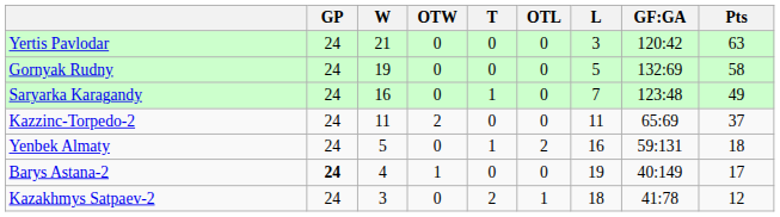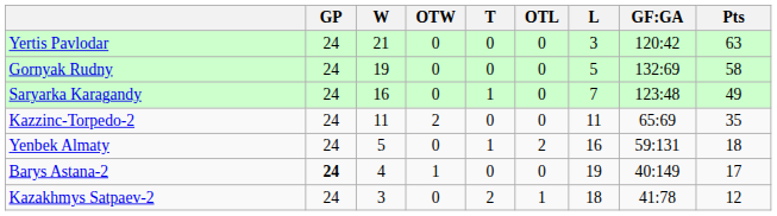 <table class="wikitable" width="60%">
 <tr>
 <th width="30%" bgcolor="#e0e0e0"></th>
 <th width="5%" bgcolor="#e0e0e0">GP</th>
 <th width="5%" bgcolor="#e0e0e0">W</th>
 <th width="5%" bgcolor="#e0e0e0">OTW</th>
 <th width="5%" bgcolor="#e0e0e0">T</th>
 <th width="5%" bgcolor="#e0e0e0">OTL</th>
 <th width="5%" bgcolor="#e0e0e0">L</th>
 <th width="7.5%" bgcolor="#e0e0e0">GF:GA</th>
 <th width="7.5%" bgcolor="#e0e0e0">Pts</th>
 </tr>
 <tr align="center" bgcolor="#CCFFCC">
 <td align="left"><a href='#'>Yertis Pavlodar</a></td>
 <td>24</td>
 <td>21</td>
 <td>0</td>
 <td>0</td>
 <td>0</td>
 <td>3</td>
 <td>120:42</td>
 <td>63</td>
 </tr>
 <tr align="center" bgcolor="#CCFFCC">
 <td align="left"><a href='#'>Gornyak Rudny</a></td>
 <td>24</td>
 <td>19</td>
 <td>0</td>
 <td>0</td>
 <td>0</td>
 <td>5</td>
 <td>132:69</td>
 <td>58</td>
 </tr>
 <tr align="center" bgcolor="#CCFFCC">
 <td align="left"><a href='#'>Saryarka Karagandy</a></td>
 <td>24</td>
 <td>16</td>
 <td>0</td>
 <td>1</td>
 <td>0</td>
 <td>7</td>
 <td>123:48</td>
 <td>49</td>
 </tr>
 <tr align="center">
 <td align="left"><a href='#'>Kazzinc-Torpedo-2</a></td>
 <td>24</td>
 <td>11</td>
 <td>2</td>
 <td>0</td>
 <td>0</td>
 <td>11</td>
 <td>65:69</td>
-<td>37</td>
+<td>35</td>
 </tr>
 <tr align="center">
 <td align="left"><a href='#'>Yenbek Almaty</a></td>
 <td>24</td>
 <td>5</td>
 <td>0</td>
 <td>1</td>
 <td>2</td>
 <td>16</td>
 <td>59:131</td>
 <td>18</td>
 </tr>
 <tr align="center">
 <td align="left"><a href='#'>Barys Astana-2</a></td>
 <td><strong>24</strong></td>
 <td>4</td>
 <td>1</td>
 <td>0</td>
 <td>0</td>
 <td>19</td>
 <td>40:149</td>
 <td>17</td>
 </tr>
 <tr align="center">
 <td align="left"><a href='#'>Kazakhmys Satpaev-2</a></td>
 <td>24</td>
 <td>3</td>
 <td>0</td>
 <td>2</td>
 <td>1</td>
 <td>18</td>
 <td>41:78</td>
 <td>12</td>
 </tr>
 </table>
